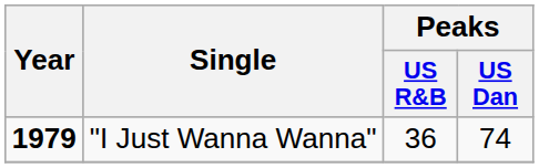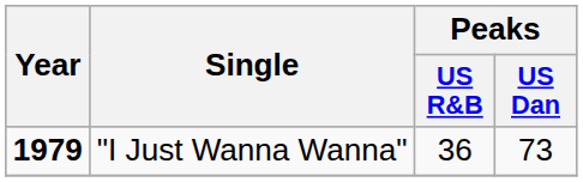 <table class="wikitable" style="text-align:center;">
 <tr>
 <th rowspan="2">Year</th>
 <th rowspan="2">Single</th>
 <th colspan="2">Peaks</th>
 </tr>
 <tr style="font-size:smaller;">
 <th width="35"><a href='#'>US<br>R&B</a><br></th>
 <th width="35"><a href='#'>US<br>Dan</a><br></th>
 </tr>
 <tr>
 <td rowspan="1"><strong>1979</strong></td>
 <td align="left">"I Just Wanna Wanna"</td>
 <td>36</td>
-<td>74</td>
+<td>73</td>
 </tr>
 <tr>
 </tr>
 </table>
